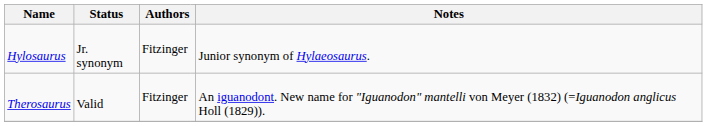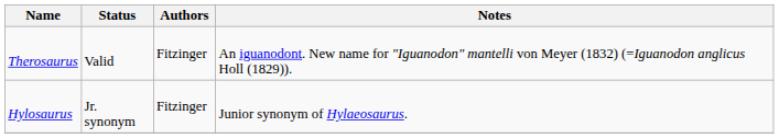 <table class="wikitable sortable" align="center" width="100%">
 <tr>
 <th>Name</th>
 <th>Status</th>
 <th colspan="2">Authors</th>
 <th>Notes</th>
+</tr>
+<tr>
+<td><br><em><a href='#'>Therosaurus</a></em></td>
+<td><br>Valid</td>
+<td style="border-right:0px" valign="top"><br>Fitzinger</td>
+<td style="border-left:0px" valign="top"></td>
+<td><br>An <a href='#'>iguanodont</a>. New name for <em>"Iguanodon" mantelli</em> von Meyer (1832) (=<em>Iguanodon anglicus</em> Holl (1829)).</td>
 </tr>
 <tr>
 <td><br><em><a href='#'>Hylosaurus</a></em></td>
 <td><br>Jr. synonym</td>
 <td style="border-right:0px" valign="top"><br>Fitzinger</td>
 <td style="border-left:0px" valign="top"></td>
 <td><br>Junior synonym of <em><a href='#'>Hylaeosaurus</a></em>.</td>
 </tr>
 <tr>
-<td><br><em><a href='#'>Therosaurus</a></em></td>
-<td><br>Valid</td>
-<td style="border-right:0px" valign="top"><br>Fitzinger</td>
-<td style="border-left:0px" valign="top"></td>
-<td><br>An <a href='#'>iguanodont</a>. New name for <em>"Iguanodon" mantelli</em> von Meyer (1832) (=<em>Iguanodon anglicus</em> Holl (1829)).</td>
-</tr>
-<tr>
 </tr>
 </table>
